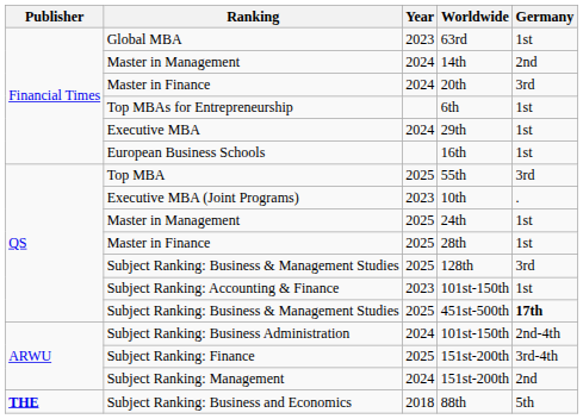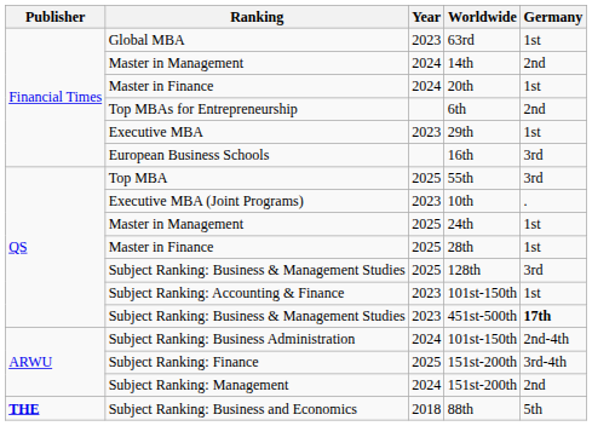 <table class="wikitable sortable">
 <tr>
 <th>Publisher</th>
 <th>Ranking</th>
 <th>Year</th>
 <th>Worldwide</th>
 <th>Germany</th>
 </tr>
 <tr>
 <td rowspan="6"><a href='#'>Financial Times</a></td>
 <td>Global MBA</td>
 <td>2023</td>
 <td>63rd</td>
 <td>1st</td>
 </tr>
 <tr>
 <td>Master in Management</td>
 <td>2024</td>
 <td>14th</td>
 <td>2nd</td>
 </tr>
 <tr>
 <td>Master in Finance</td>
 <td>2024</td>
 <td>20th</td>
-<td>3rd</td>
+<td>1st</td>
 </tr>
 <tr>
 <td>Top MBAs for Entrepreneurship</td>
 <td></td>
 <td>6th</td>
-<td>1st</td>
+<td>2nd</td>
 </tr>
 <tr>
 <td>Executive MBA</td>
-<td>2024</td>
+<td>2023</td>
 <td>29th</td>
 <td>1st</td>
 </tr>
 <tr>
 <td>European Business Schools</td>
 <td></td>
 <td>16th</td>
-<td>1st</td>
+<td>3rd</td>
 </tr>
 <tr>
 <td rowspan="7"><a href='#'>QS</a></td>
 <td>Top MBA</td>
 <td>2025</td>
 <td>55th</td>
 <td>3rd</td>
 </tr>
 <tr>
 <td>Executive MBA (Joint Programs)</td>
 <td>2023</td>
 <td>10th</td>
 <td>.</td>
 </tr>
 <tr>
 <td>Master in Management</td>
 <td>2025</td>
 <td>24th</td>
 <td>1st</td>
 </tr>
 <tr>
 <td>Master in Finance</td>
 <td>2025</td>
 <td>28th</td>
 <td>1st</td>
 </tr>
 <tr>
 <td>Subject Ranking: Business & Management Studies</td>
 <td>2025</td>
 <td>128th</td>
 <td>3rd</td>
 </tr>
 <tr>
 <td>Subject Ranking: Accounting & Finance</td>
 <td>2023</td>
 <td>101st-150th</td>
 <td>1st</td>
 </tr>
 <tr>
 <td>Subject Ranking: Business & Management Studies</td>
-<td>2025</td>
+<td>2023</td>
 <td>451st-500th</td>
 <td><strong>17th</strong></td>
 </tr>
 <tr>
 <td rowspan="3"><a href='#'>ARWU</a></td>
 <td>Subject Ranking: Business Administration</td>
 <td>2024</td>
 <td>101st-150th</td>
 <td>2nd-4th</td>
 </tr>
 <tr>
 <td>Subject Ranking: Finance</td>
 <td>2025</td>
 <td>151st-200th</td>
 <td>3rd-4th</td>
 </tr>
 <tr>
 <td>Subject Ranking: Management</td>
 <td>2024</td>
 <td>151st-200th</td>
 <td>2nd</td>
 </tr>
 <tr>
 <td><strong><a href='#'>THE</a></strong></td>
 <td>Subject Ranking: Business and Economics</td>
 <td>2018</td>
 <td>88th</td>
 <td>5th</td>
 </tr>
 </table>
